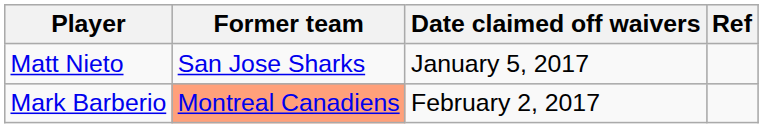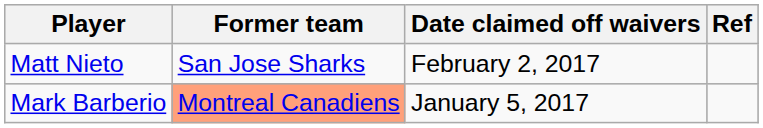 <table class="wikitable">
 <tr>
 <th>Player</th>
 <th>Former team</th>
 <th>Date claimed off waivers</th>
 <th>Ref</th>
 </tr>
 <tr>
 <td><a href='#'>Matt Nieto</a></td>
 <td><a href='#'>San Jose Sharks</a></td>
-<td>January 5, 2017</td>
+<td>February 2, 2017</td>
 <td></td>
 </tr>
 <tr>
 <td><a href='#'>Mark Barberio</a></td>
 <td style="background: lightsalmon;"><a href='#'>Montreal Canadiens</a></td>
-<td>February 2, 2017</td>
+<td>January 5, 2017</td>
 <td></td>
 </tr>
 </table>
